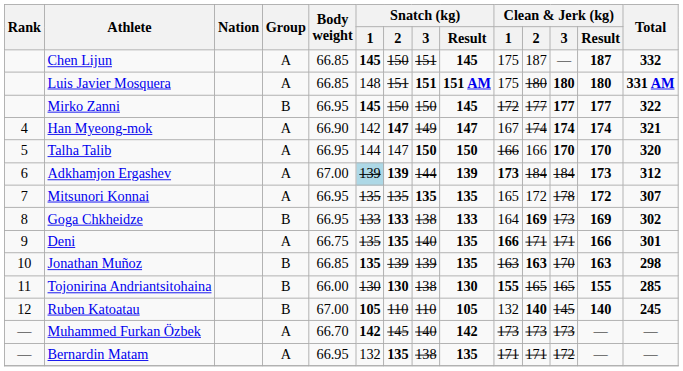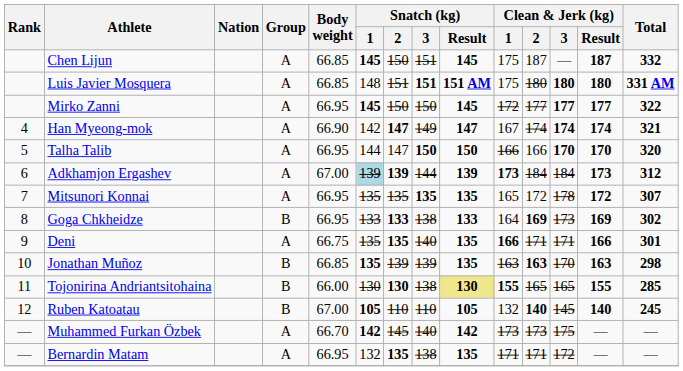 <table class="sortable wikitable" style="text-align:center">
 <tr>
 <th rowspan="2">Rank</th>
 <th rowspan="2">Athlete</th>
 <th rowspan="2">Nation</th>
 <th rowspan="2">Group</th>
 <th rowspan=2>Body<br>weight</th>
 <th colspan=4>Snatch (kg)</th>
 <th colspan=4>Clean & Jerk (kg)</th>
 <th rowspan=2>Total</th>
 </tr>
 <tr>
 <th>1</th>
 <th>2</th>
 <th>3</th>
 <th>Result</th>
 <th>1</th>
 <th>2</th>
 <th>3</th>
 <th>Result</th>
 </tr>
 <tr>
 <td></td>
 <td align="left"><a href='#'>Chen Lijun</a></td>
 <td align="left"></td>
 <td>A</td>
 <td>66.85</td>
 <td><strong>145</strong></td>
 <td><s>150</s></td>
 <td><s>151</s></td>
 <td><strong>145</strong></td>
 <td>175</td>
 <td>187</td>
 <td>—</td>
 <td><strong>187</strong> </td>
 <td><strong>332</strong> </td>
 </tr>
 <tr>
 <td></td>
 <td align="left"><a href='#'>Luis Javier Mosquera</a></td>
 <td align="left"></td>
 <td>A</td>
 <td>66.85</td>
 <td>148</td>
 <td><s>151</s></td>
 <td><strong>151</strong></td>
 <td><strong>151 <a href='#'>AM</a></strong></td>
 <td>175</td>
 <td><s>180</s></td>
 <td><strong>180</strong></td>
 <td><strong>180</strong></td>
 <td><strong>331 <a href='#'>AM</a></strong></td>
 </tr>
 <tr>
 <td></td>
 <td align="left"><a href='#'>Mirko Zanni</a></td>
 <td align="left"></td>
-<td>B</td>
+<td>A</td>
 <td>66.95</td>
 <td><strong>145</strong></td>
 <td><s>150</s></td>
 <td><s>150</s></td>
 <td><strong>145</strong></td>
 <td><s>172</s></td>
 <td><s>177</s></td>
 <td><strong>177</strong></td>
 <td><strong>177</strong></td>
 <td><strong>322</strong></td>
 </tr>
 <tr>
 <td>4</td>
 <td align="left"><a href='#'>Han Myeong-mok</a></td>
 <td align="left"></td>
 <td>A</td>
 <td>66.90</td>
 <td>142</td>
 <td><strong>147</strong></td>
 <td><s>149</s></td>
 <td><strong>147</strong></td>
 <td>167</td>
 <td><s>174</s></td>
 <td><strong>174</strong></td>
 <td><strong>174</strong></td>
 <td><strong>321</strong></td>
 </tr>
 <tr>
 <td>5</td>
 <td align="left"><a href='#'>Talha Talib</a></td>
 <td align="left"></td>
 <td>A</td>
 <td>66.95</td>
 <td>144</td>
 <td>147</td>
 <td><strong>150</strong></td>
 <td><strong>150</strong></td>
 <td><s>166</s></td>
 <td>166</td>
 <td><strong>170</strong></td>
 <td><strong>170</strong></td>
 <td><strong>320</strong></td>
 </tr>
 <tr>
 <td>6</td>
 <td align="left"><a href='#'>Adkhamjon Ergashev</a></td>
 <td align="left"></td>
 <td>A</td>
 <td>67.00</td>
 <td style="background: lightblue;"><s>139</s></td>
 <td><strong>139</strong></td>
 <td><s>144</s></td>
 <td><strong>139</strong></td>
 <td><strong>173</strong></td>
 <td><s>184</s></td>
 <td><s>184</s></td>
 <td><strong>173</strong></td>
 <td><strong>312</strong></td>
 </tr>
 <tr>
 <td>7</td>
 <td align="left"><a href='#'>Mitsunori Konnai</a></td>
 <td align="left"></td>
 <td>A</td>
 <td>66.95</td>
 <td><s>135</s></td>
 <td><s>135</s></td>
 <td><strong>135</strong></td>
 <td><strong>135</strong></td>
 <td>165</td>
 <td>172</td>
 <td><s>178</s></td>
 <td><strong>172</strong></td>
 <td><strong>307</strong></td>
 </tr>
 <tr>
 <td>8</td>
 <td align="left"><a href='#'>Goga Chkheidze</a></td>
 <td align="left"></td>
 <td>B</td>
 <td>66.95</td>
 <td><s>133</s></td>
 <td><strong>133</strong></td>
 <td><s>138</s></td>
 <td><strong>133</strong></td>
 <td>164</td>
 <td><strong>169</strong></td>
 <td><s>173</s></td>
 <td><strong>169</strong></td>
 <td><strong>302</strong></td>
 </tr>
 <tr>
 <td>9</td>
 <td align="left"><a href='#'>Deni</a></td>
 <td align="left"></td>
 <td>A</td>
 <td>66.75</td>
 <td><s>135</s></td>
 <td><strong>135</strong></td>
 <td><s>140</s></td>
 <td><strong>135</strong></td>
 <td><strong>166</strong></td>
 <td><s>171</s></td>
 <td><s>171</s></td>
 <td><strong>166</strong></td>
 <td><strong>301</strong></td>
 </tr>
 <tr>
 <td>10</td>
 <td align="left"><a href='#'>Jonathan Muñoz</a></td>
 <td align="left"></td>
 <td>B</td>
 <td>66.85</td>
 <td><strong>135</strong></td>
 <td><s>139</s></td>
 <td><s>139</s></td>
 <td><strong>135</strong></td>
 <td><s>163</s></td>
 <td><strong>163</strong></td>
 <td><s>170</s></td>
 <td><strong>163</strong></td>
 <td><strong>298</strong></td>
 </tr>
 <tr>
 <td>11</td>
 <td align="left"><a href='#'>Tojonirina Andriantsitohaina</a></td>
 <td align="left"></td>
 <td>B</td>
 <td>66.00</td>
 <td><s>130</s></td>
 <td><strong>130</strong></td>
 <td><s>138</s></td>
-<td><strong>130</strong></td>
+<td style="background: khaki;"><strong>130</strong></td>
 <td><strong>155</strong></td>
 <td><s>165</s></td>
 <td><s>165</s></td>
 <td><strong>155</strong></td>
 <td><strong>285</strong></td>
 </tr>
 <tr>
 <td>12</td>
 <td align="left"><a href='#'>Ruben Katoatau</a></td>
 <td align="left"></td>
 <td>B</td>
 <td>67.00</td>
 <td><strong>105</strong></td>
 <td><s>110</s></td>
 <td><s>110</s></td>
 <td><strong>105</strong></td>
 <td>132</td>
 <td><strong>140</strong></td>
 <td><s>145</s></td>
 <td><strong>140</strong></td>
 <td><strong>245</strong></td>
 </tr>
 <tr>
 <td>—</td>
 <td align="left"><a href='#'>Muhammed Furkan Özbek</a></td>
 <td align="left"></td>
 <td>A</td>
 <td>66.70</td>
 <td><strong>142</strong></td>
 <td><s>145</s></td>
 <td><s>140</s></td>
 <td><strong>142</strong></td>
 <td><s>173</s></td>
 <td><s>173</s></td>
-<td><s>173</s></td>
+<td><s>175</s></td>
 <td>—</td>
 <td>—</td>
 </tr>
 <tr>
 <td>—</td>
 <td align="left"><a href='#'>Bernardin Matam</a></td>
 <td align="left"></td>
 <td>A</td>
 <td>66.95</td>
 <td>132</td>
 <td><strong>135</strong></td>
 <td><s>138</s></td>
 <td><strong>135</strong></td>
 <td><s>171</s></td>
 <td><s>171</s></td>
 <td><s>172</s></td>
 <td>—</td>
 <td>—</td>
 </tr>
 <tr>
 </tr>
 </table>
